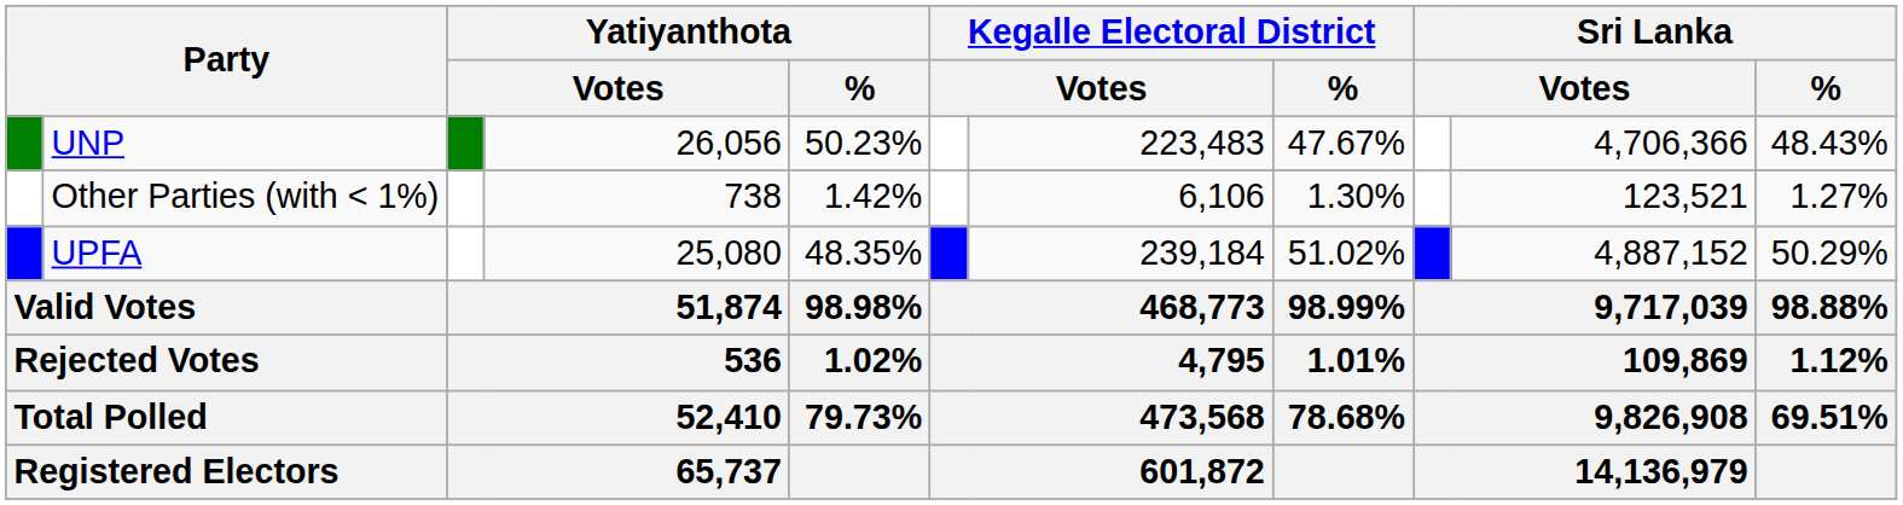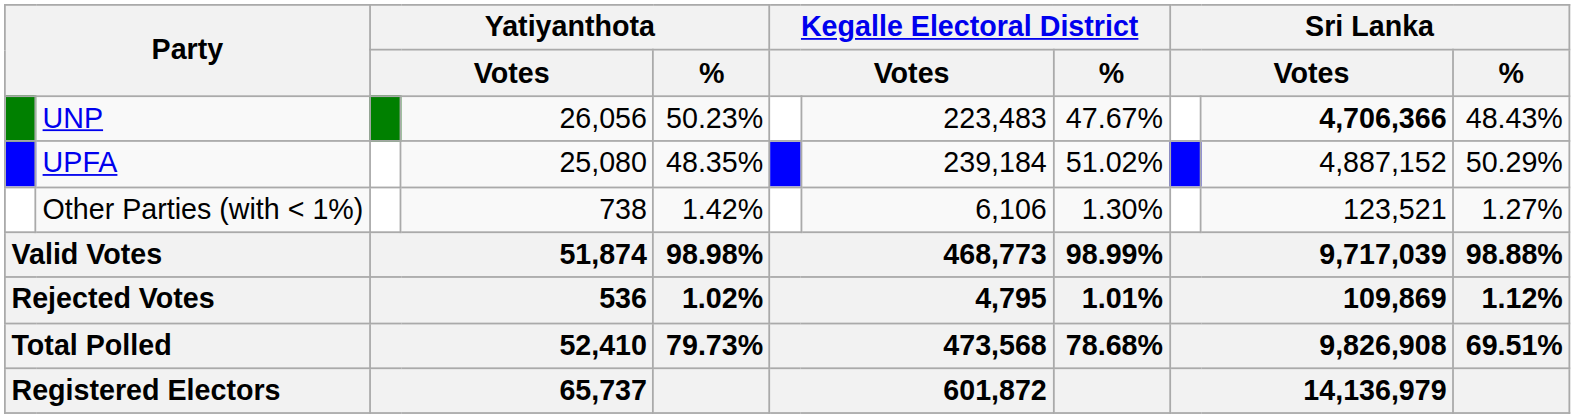 <table class="wikitable">
 <tr>
 <th colspan="2" width="144px"rowspan="2">Party</th>
 <th colspan="3" width="216px">Yatiyanthota</th>
 <th colspan="3" width="216px"><a href='#'>Kegalle Electoral District</a></th>
 <th colspan="3" width="216px">Sri Lanka</th>
 </tr>
 <tr>
 <th colspan="2" width="144px">Votes</th>
 <th>%</th>
 <th colspan="2" width="144px">Votes</th>
 <th>%</th>
 <th colspan="2" width="144px">Votes</th>
 <th>%</th>
 </tr>
 <tr>
 <td style="background-color:green;" width="10px"></td>
 <td style="text-align:left;"><a href='#'>UNP</a></td>
 <td style="background-color:green;" width="10px"></td>
 <td style="text-align:right;">26,056</td>
 <td style="text-align:right;">50.23%</td>
 <td style="background-color:white;" width="10px"></td>
 <td style="text-align:right;">223,483</td>
 <td style="text-align:right;">47.67%</td>
 <td style="background-color:white;" width="10px"></td>
-<td style="text-align:right;">4,706,366</td>
+<td style="text-align:right;"><strong>4,706,366</strong></td>
 <td style="text-align:right;">48.43%</td>
+</tr>
+<tr>
+<td style="background-color:blue;" width="10px"></td>
+<td style="text-align:left;"><a href='#'>UPFA</a></td>
+<td style="background-color:white;" width="10px"></td>
+<td style="text-align:right;">25,080</td>
+<td style="text-align:right;">48.35%</td>
+<td style="background-color:blue;" width="10px"></td>
+<td style="text-align:right;">239,184</td>
+<td style="text-align:right;">51.02%</td>
+<td style="background-color:blue;" width="10px"></td>
+<td style="text-align:right;">4,887,152</td>
+<td style="text-align:right;">50.29%</td>
 </tr>
 <tr>
 <td style="background-color:white;" width="10px"></td>
 <td style="text-align:left;">Other Parties (with < 1%)</td>
 <td style="background-color:white;" width="10px"></td>
 <td style="text-align:right;">738</td>
 <td style="text-align:right;">1.42%</td>
 <td style="background-color:white;" width="10px"></td>
 <td style="text-align:right;">6,106</td>
 <td style="text-align:right;">1.30%</td>
 <td style="background-color:white;" width="10px"></td>
 <td style="text-align:right;">123,521</td>
 <td style="text-align:right;">1.27%</td>
-</tr>
-<tr>
-<td style="background-color:blue;" width="10px"></td>
-<td style="text-align:left;"><a href='#'>UPFA</a></td>
-<td style="background-color:white;" width="10px"></td>
-<td style="text-align:right;">25,080</td>
-<td style="text-align:right;">48.35%</td>
-<td style="background-color:blue;" width="10px"></td>
-<td style="text-align:right;">239,184</td>
-<td style="text-align:right;">51.02%</td>
-<td style="background-color:blue;" width="10px"></td>
-<td style="text-align:right;">4,887,152</td>
-<td style="text-align:right;">50.29%</td>
 </tr>
 <tr>
 <th colspan="2" width="144px"style="text-align:left;">Valid Votes</th>
 <th style="text-align:right;"colspan="2" width="144px">51,874</th>
 <th style="text-align:right;">98.98%</th>
 <th style="text-align:right;"colspan="2" width="144px">468,773</th>
 <th style="text-align:right;">98.99%</th>
 <th style="text-align:right;"colspan="2" width="144px">9,717,039</th>
 <th style="text-align:right;">98.88%</th>
 </tr>
 <tr>
 <th colspan="2" width="144px"style="text-align:left;">Rejected Votes</th>
 <th style="text-align:right;"colspan="2" width="144px">536</th>
 <th style="text-align:right;">1.02%</th>
 <th style="text-align:right;"colspan="2" width="144px">4,795</th>
 <th style="text-align:right;">1.01%</th>
 <th style="text-align:right;"colspan="2" width="144px">109,869</th>
 <th style="text-align:right;">1.12%</th>
 </tr>
 <tr>
 <th colspan="2" width="144px"style="text-align:left;">Total Polled</th>
 <th style="text-align:right;"colspan="2" width="144px">52,410</th>
 <th style="text-align:right;">79.73%</th>
 <th style="text-align:right;"colspan="2" width="144px">473,568</th>
 <th style="text-align:right;">78.68%</th>
 <th style="text-align:right;"colspan="2" width="144px">9,826,908</th>
 <th style="text-align:right;">69.51%</th>
 </tr>
 <tr>
 <th colspan="2" width="144px"style="text-align:left;">Registered Electors</th>
 <th style="text-align:right;"colspan="2" width="144px">65,737</th>
 <th></th>
 <th style="text-align:right;"colspan="2" width="144px">601,872</th>
 <th></th>
 <th style="text-align:right;"colspan="2" width="144px">14,136,979</th>
 <th></th>
 </tr>
 </table>
